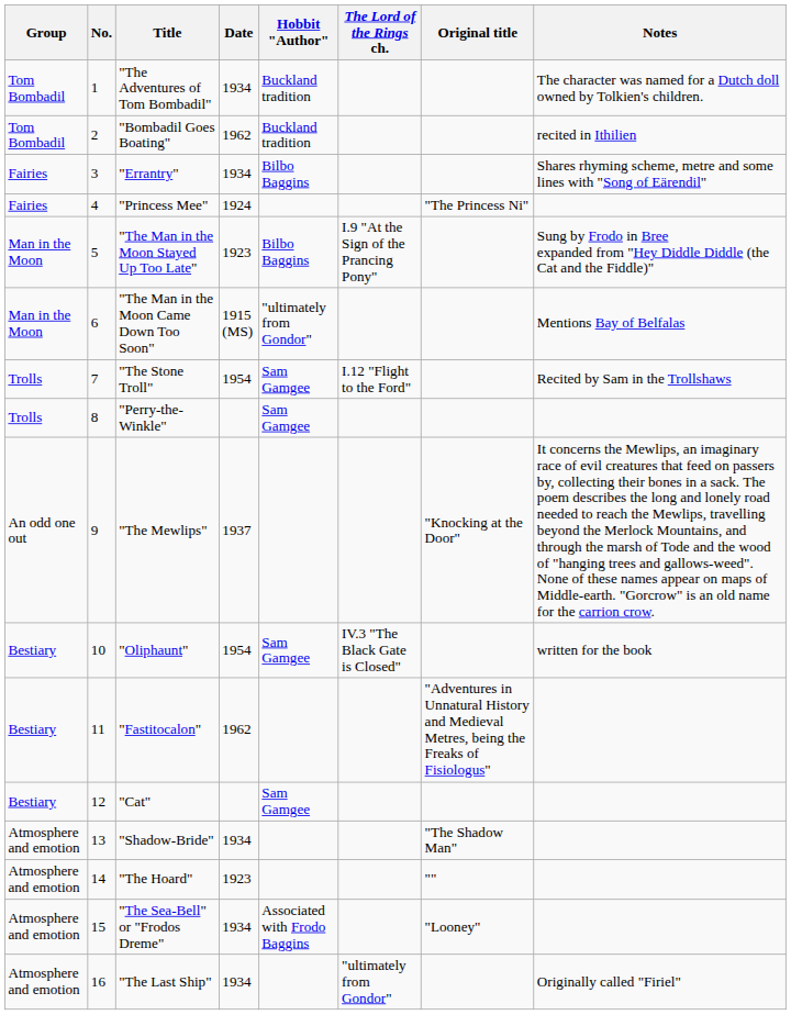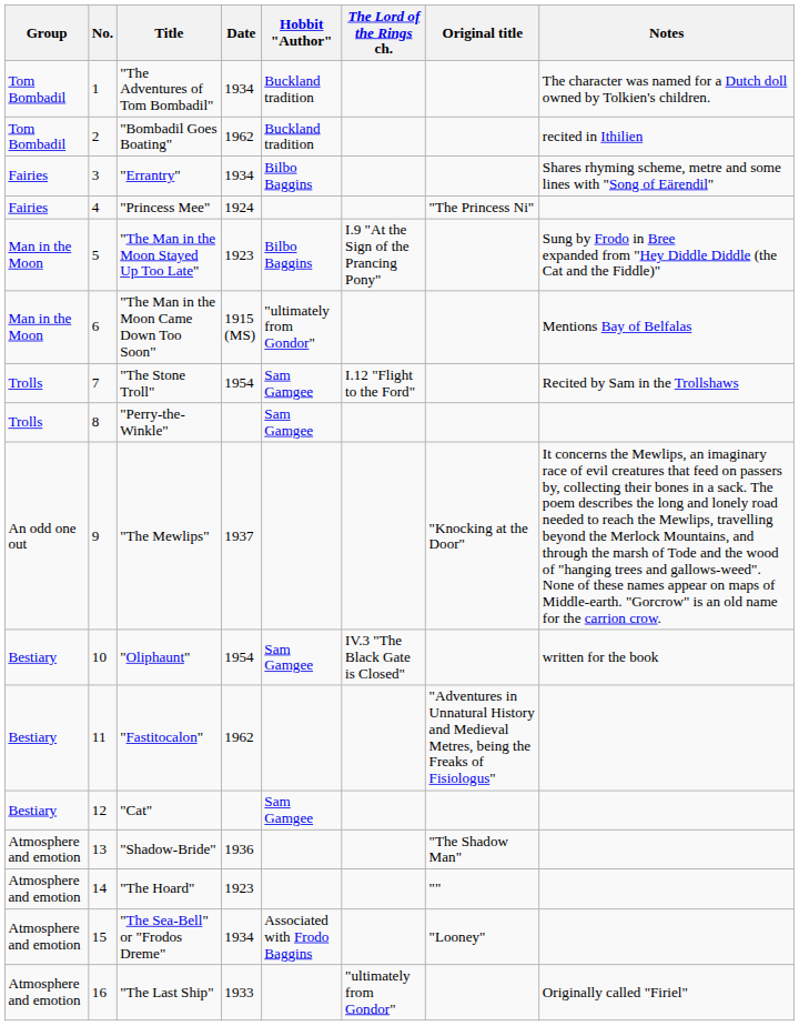 <table class="wikitable sortable">
 <tr>
 <th>Group</th>
 <th>No.</th>
 <th>Title</th>
 <th>Date</th>
 <th><a href='#'>Hobbit</a> "Author"</th>
 <th><em><a href='#'>The Lord of the Rings</a></em> ch.</th>
 <th>Original title</th>
 <th>Notes</th>
 </tr>
 <tr>
 <td><a href='#'>Tom Bombadil</a></td>
 <td>1</td>
 <td>"The Adventures of Tom Bombadil"</td>
 <td>1934</td>
 <td><a href='#'>Buckland</a> tradition</td>
 <td></td>
 <td></td>
 <td>The character was named for a <a href='#'>Dutch doll</a> owned by Tolkien's children.</td>
 </tr>
 <tr>
 <td><a href='#'>Tom Bombadil</a></td>
 <td>2</td>
 <td>"Bombadil Goes Boating"</td>
 <td>1962</td>
 <td><a href='#'>Buckland</a> tradition</td>
 <td></td>
 <td></td>
 <td>recited in <a href='#'>Ithilien</a></td>
 </tr>
 <tr>
 <td><a href='#'>Fairies</a></td>
 <td>3</td>
 <td>"<a href='#'>Errantry</a>"</td>
 <td>1934</td>
 <td><a href='#'>Bilbo Baggins</a></td>
 <td></td>
 <td></td>
 <td>Shares rhyming scheme, metre and some lines with "<a href='#'>Song of Eärendil</a>"</td>
 </tr>
 <tr>
 <td><a href='#'>Fairies</a></td>
 <td>4</td>
 <td>"Princess Mee"</td>
 <td>1924</td>
 <td></td>
 <td></td>
 <td>"The Princess Ni"</td>
 <td></td>
 </tr>
 <tr>
 <td><a href='#'>Man in the Moon</a></td>
 <td>5</td>
 <td>"<a href='#'>The Man in the Moon Stayed Up Too Late</a>"</td>
 <td>1923</td>
 <td><a href='#'>Bilbo Baggins</a></td>
 <td>I.9 "At the Sign of the Prancing Pony"</td>
 <td></td>
 <td>Sung by <a href='#'>Frodo</a> in <a href='#'>Bree</a><br> expanded from "<a href='#'>Hey Diddle Diddle</a> (the Cat and the Fiddle)"</td>
 </tr>
 <tr>
 <td><a href='#'>Man in the Moon</a></td>
 <td>6</td>
 <td>"The Man in the Moon Came Down Too Soon"</td>
 <td>1915 (MS)</td>
 <td>"ultimately from <a href='#'>Gondor</a>"</td>
 <td></td>
 <td></td>
 <td>Mentions <a href='#'>Bay of Belfalas</a></td>
 </tr>
 <tr>
 <td><a href='#'>Trolls</a></td>
 <td>7</td>
 <td>"The Stone Troll"</td>
 <td>1954</td>
 <td><a href='#'>Sam Gamgee</a></td>
 <td>I.12 "Flight to the Ford"</td>
 <td></td>
 <td>Recited by Sam in the <a href='#'>Trollshaws</a></td>
 </tr>
 <tr>
 <td><a href='#'>Trolls</a></td>
 <td>8</td>
 <td>"Perry-the-Winkle"</td>
 <td></td>
 <td><a href='#'>Sam Gamgee</a></td>
 <td></td>
 <td></td>
 <td></td>
 </tr>
 <tr>
 <td>An odd one out</td>
 <td>9</td>
 <td>"The Mewlips"</td>
 <td>1937</td>
 <td></td>
 <td></td>
 <td>"Knocking at the Door"</td>
 <td>It concerns the Mewlips, an imaginary race of evil creatures that feed on passers by, collecting their bones in a sack. The poem describes the long and lonely road needed to reach the Mewlips, travelling beyond the Merlock Mountains, and through the marsh of Tode and the wood of "hanging trees and gallows-weed". None of these names appear on maps of Middle-earth. "Gorcrow" is an old name for the <a href='#'>carrion crow</a>.</td>
 </tr>
 <tr>
 <td><a href='#'>Bestiary</a></td>
 <td>10</td>
 <td>"<a href='#'>Oliphaunt</a>"</td>
 <td>1954</td>
 <td><a href='#'>Sam Gamgee</a></td>
 <td>IV.3 "The Black Gate is Closed"</td>
 <td></td>
 <td>written for the book</td>
 </tr>
 <tr>
 <td><a href='#'>Bestiary</a></td>
 <td>11</td>
 <td>"<a href='#'>Fastitocalon</a>"</td>
 <td>1962</td>
 <td></td>
 <td></td>
 <td>"Adventures in Unnatural History and Medieval Metres, being the Freaks of <a href='#'>Fisiologus</a>"</td>
 <td></td>
 </tr>
 <tr>
 <td><a href='#'>Bestiary</a></td>
 <td>12</td>
 <td>"Cat"</td>
 <td></td>
 <td><a href='#'>Sam Gamgee</a></td>
 <td></td>
 <td></td>
 <td></td>
 </tr>
 <tr>
 <td>Atmosphere and emotion</td>
 <td>13</td>
 <td>"Shadow-Bride"</td>
-<td>1934</td>
+<td>1936</td>
 <td></td>
 <td></td>
 <td>"The Shadow Man"</td>
 <td></td>
 </tr>
 <tr>
 <td>Atmosphere and emotion</td>
 <td>14</td>
 <td>"The Hoard"</td>
 <td>1923</td>
 <td></td>
 <td></td>
 <td>""</td>
 <td></td>
 </tr>
 <tr>
 <td>Atmosphere and emotion</td>
 <td>15</td>
 <td>"<a href='#'>The Sea-Bell</a>" or "Frodos Dreme"</td>
 <td>1934</td>
 <td>Associated with <a href='#'>Frodo Baggins</a></td>
 <td></td>
 <td>"Looney"</td>
 <td></td>
 </tr>
 <tr>
 <td>Atmosphere and emotion</td>
 <td>16</td>
 <td>"The Last Ship"</td>
-<td>1934</td>
+<td>1933</td>
 <td></td>
 <td>"ultimately from <a href='#'>Gondor</a>"</td>
 <td></td>
 <td>Originally called "Firiel"</td>
 </tr>
 </table>
